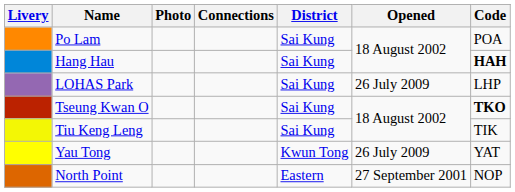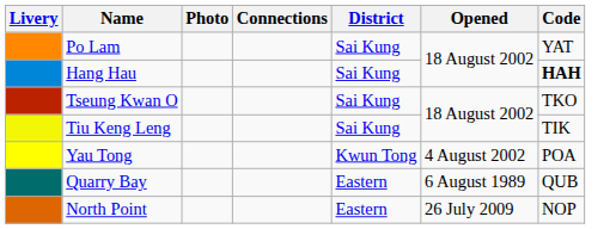 <table class="wikitable sortable">
 <tr>
 <th class="unsortable"><a href='#'>Livery</a></th>
 <th>Name</th>
 <th class="unsortable">Photo</th>
 <th>Connections</th>
 <th><a href='#'>District</a></th>
 <th>Opened</th>
 <th>Code</th>
 </tr>
 <tr>
 <td style="background:#FF8800;"></td>
 <td><a href='#'>Po Lam</a></td>
 <td></td>
 <td></td>
 <td><a href='#'>Sai Kung</a></td>
 <td rowspan="2">18 August 2002</td>
-<td>POA</td>
+<td>YAT</td>
 </tr>
 <tr>
 <td style="background:#0086D9;"></td>
 <td><a href='#'>Hang Hau</a></td>
 <td></td>
 <td></td>
 <td><a href='#'>Sai Kung</a></td>
 <td><strong>HAH</strong></td>
 </tr>
 <tr>
-<td style="background:#9468B2;"></td>
-<td><a href='#'>LOHAS Park</a></td>
-<td> </td>
-<td></td>
-<td><a href='#'>Sai Kung</a></td>
-<td>26 July 2009</td>
-<td>LHP</td>
-</tr>
-<tr>
 <td style="background:#BB2200;"></td>
 <td><a href='#'>Tseung Kwan O</a></td>
 <td>  </td>
 <td></td>
 <td><a href='#'>Sai Kung</a></td>
 <td rowspan="2">18 August 2002</td>
-<td><strong>TKO</strong></td>
+<td>TKO</td>
 </tr>
 <tr>
 <td style="background:#F3F705;"></td>
 <td><a href='#'>Tiu Keng Leng</a></td>
 <td></td>
 <td></td>
 <td><a href='#'>Sai Kung</a></td>
 <td>TIK</td>
 </tr>
 <tr>
 <td style="background:yellow;"></td>
 <td><a href='#'>Yau Tong</a></td>
 <td></td>
 <td></td>
 <td><a href='#'>Kwun Tong</a></td>
-<td>26 July 2009</td>
-<td>YAT</td>
+<td>4 August 2002</td>
+<td>POA</td>
+</tr>
+<tr>
+<td style="background:#006C6C;"></td>
+<td><a href='#'>Quarry Bay</a></td>
+<td></td>
+<td></td>
+<td><a href='#'>Eastern</a></td>
+<td>6 August 1989</td>
+<td>QUB</td>
 </tr>
 <tr>
 <td style="background:#DD6600;"></td>
 <td><a href='#'>North Point</a></td>
 <td></td>
 <td></td>
 <td><a href='#'>Eastern</a></td>
-<td>27 September 2001</td>
+<td>26 July 2009</td>
 <td>NOP</td>
 </tr>
 </table>
